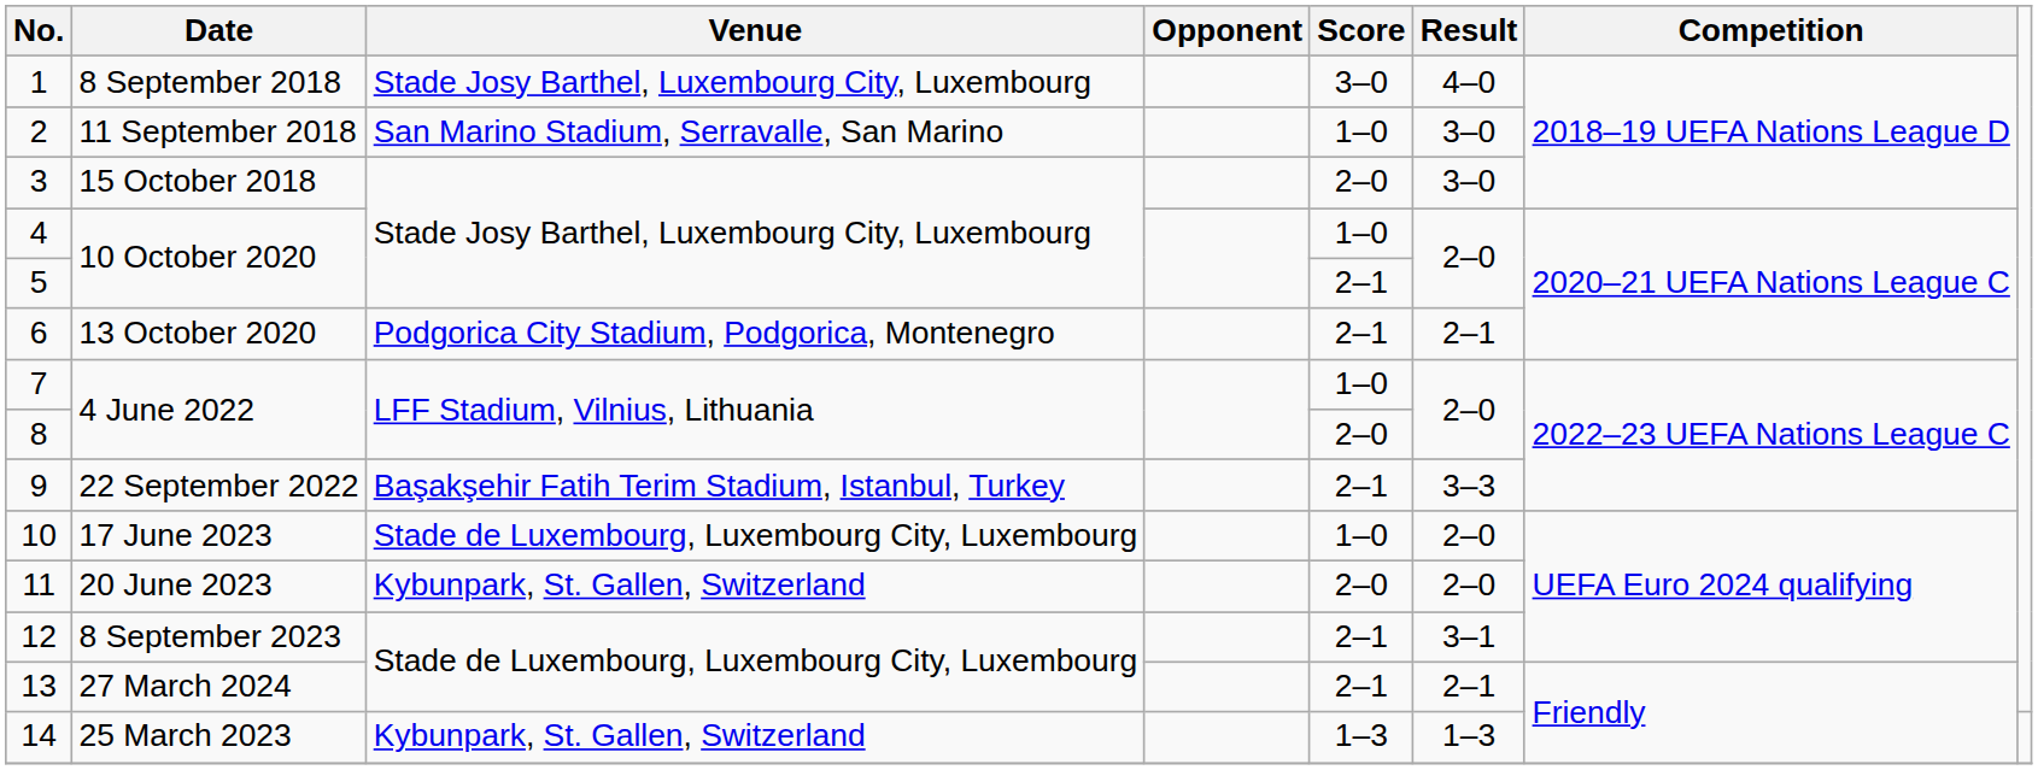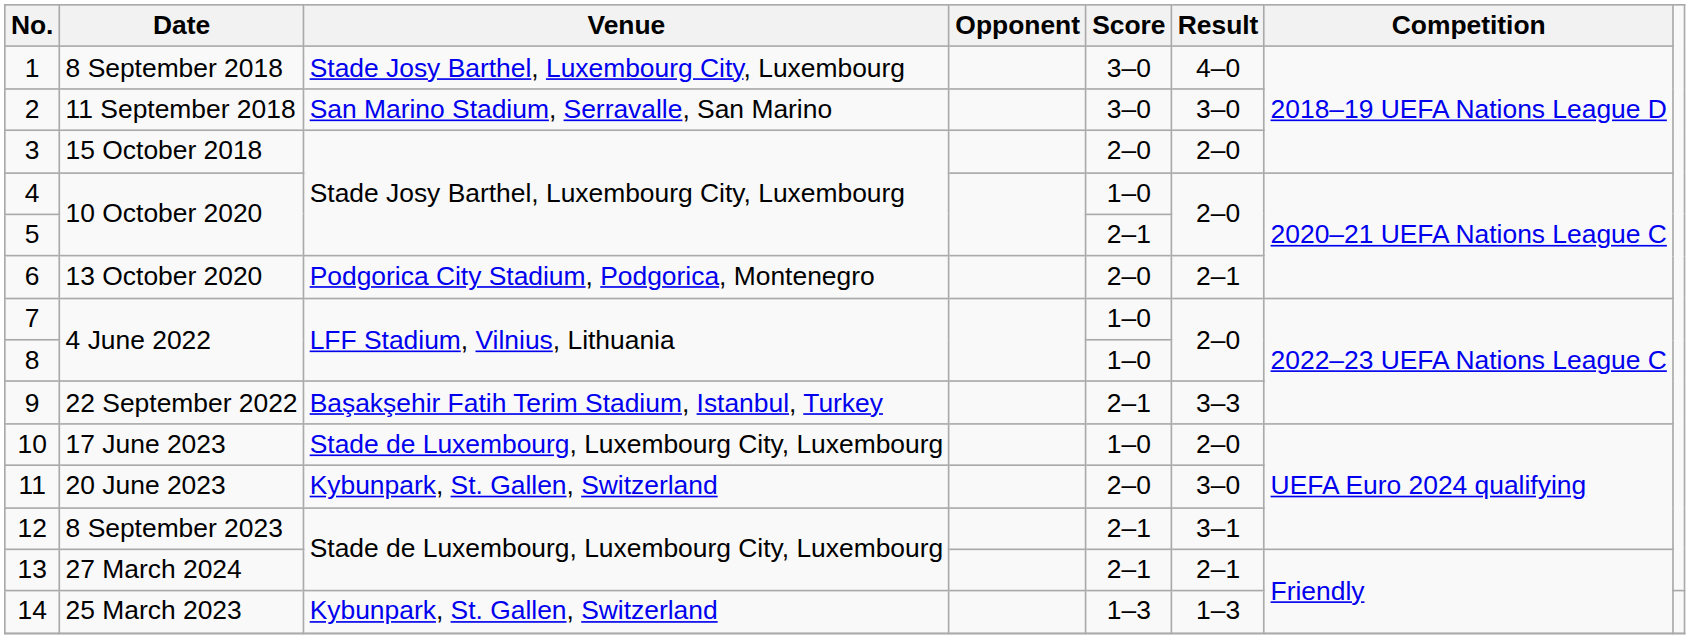 <table class="wikitable sortable">
 <tr>
 <th scope="col">No.</th>
 <th scope="col">Date</th>
 <th scope="col">Venue</th>
 <th scope="col">Opponent</th>
 <th scope="col">Score</th>
 <th scope="col">Result</th>
 <th scope="col">Competition</th>
 </tr>
 <tr>
 <td align="center">1</td>
 <td>8 September 2018</td>
 <td><a href='#'>Stade Josy Barthel</a>, <a href='#'>Luxembourg City</a>, Luxembourg</td>
 <td></td>
 <td align="center">3–0</td>
 <td align="center">4–0</td>
 <td rowspan=3><a href='#'>2018–19 UEFA Nations League D</a></td>
 </tr>
 <tr>
 <td align="center">2</td>
 <td>11 September 2018</td>
 <td><a href='#'>San Marino Stadium</a>, <a href='#'>Serravalle</a>, San Marino</td>
 <td></td>
-<td align="center">1–0</td>
+<td align="center">3–0</td>
 <td align="center">3–0</td>
 </tr>
 <tr>
 <td align="center">3</td>
 <td>15 October 2018</td>
 <td rowspan=3>Stade Josy Barthel, Luxembourg City, Luxembourg</td>
 <td></td>
 <td align="center">2–0</td>
-<td align="center">3–0</td>
+<td align="center">2–0</td>
 </tr>
 <tr>
 <td align="center">4</td>
 <td rowspan="2">10 October 2020</td>
 <td rowspan="2"></td>
 <td align="center">1–0</td>
 <td rowspan="2" align="center">2–0</td>
 <td rowspan="3"><a href='#'>2020–21 UEFA Nations League C</a></td>
 </tr>
 <tr>
 <td align="center">5</td>
 <td align="center">2–1</td>
 </tr>
 <tr>
 <td align="center">6</td>
 <td>13 October 2020</td>
 <td><a href='#'>Podgorica City Stadium</a>, <a href='#'>Podgorica</a>, Montenegro</td>
 <td></td>
-<td align="center">2–1</td>
+<td align="center">2–0</td>
 <td align="center">2–1</td>
 </tr>
 <tr>
 <td align="center">7</td>
 <td rowspan="2">4 June 2022</td>
 <td rowspan="2"><a href='#'>LFF Stadium</a>, <a href='#'>Vilnius</a>, Lithuania</td>
 <td rowspan="2"></td>
 <td align="center">1–0</td>
 <td rowspan="2" align="center">2–0</td>
 <td rowspan="3"><a href='#'>2022–23 UEFA Nations League C</a></td>
 </tr>
 <tr>
 <td align="center">8</td>
-<td align="center">2–0</td>
+<td align="center">1–0</td>
 </tr>
 <tr>
 <td align="center">9</td>
 <td>22 September 2022</td>
 <td><a href='#'>Başakşehir Fatih Terim Stadium</a>, <a href='#'>Istanbul</a>, <a href='#'>Turkey</a></td>
 <td></td>
 <td align="center">2–1</td>
 <td align="center">3–3</td>
 </tr>
 <tr>
 <td align="center">10</td>
 <td>17 June 2023</td>
 <td><a href='#'>Stade de Luxembourg</a>, Luxembourg City, Luxembourg</td>
 <td></td>
 <td align="center">1–0</td>
 <td align="center">2–0</td>
 <td rowspan=3><a href='#'>UEFA Euro 2024 qualifying</a></td>
 </tr>
 <tr>
 <td align="center">11</td>
 <td>20 June 2023</td>
 <td><a href='#'>Kybunpark</a>, <a href='#'>St. Gallen</a>, <a href='#'>Switzerland</a></td>
 <td></td>
 <td align="center">2–0</td>
-<td align="center">2–0</td>
+<td align="center">3–0</td>
 </tr>
 <tr>
 <td align="center">12</td>
 <td>8 September 2023</td>
 <td rowspan=2>Stade de Luxembourg, Luxembourg City, Luxembourg</td>
 <td></td>
 <td align="center">2–1</td>
 <td align="center">3–1</td>
 </tr>
 <tr>
 <td align="center">13</td>
 <td>27 March 2024</td>
 <td></td>
 <td align="center">2–1</td>
 <td align="center">2–1</td>
 <td rowspan=2><a href='#'>Friendly</a></td>
 </tr>
 <tr>
 <td align="center">14</td>
 <td>25 March 2023</td>
 <td><a href='#'>Kybunpark</a>, <a href='#'>St. Gallen</a>, <a href='#'>Switzerland</a></td>
 <td></td>
 <td align="center">1–3</td>
 <td align="center">1–3</td>
 <td></td>
 </tr>
 <tr>
 </tr>
 </table>
